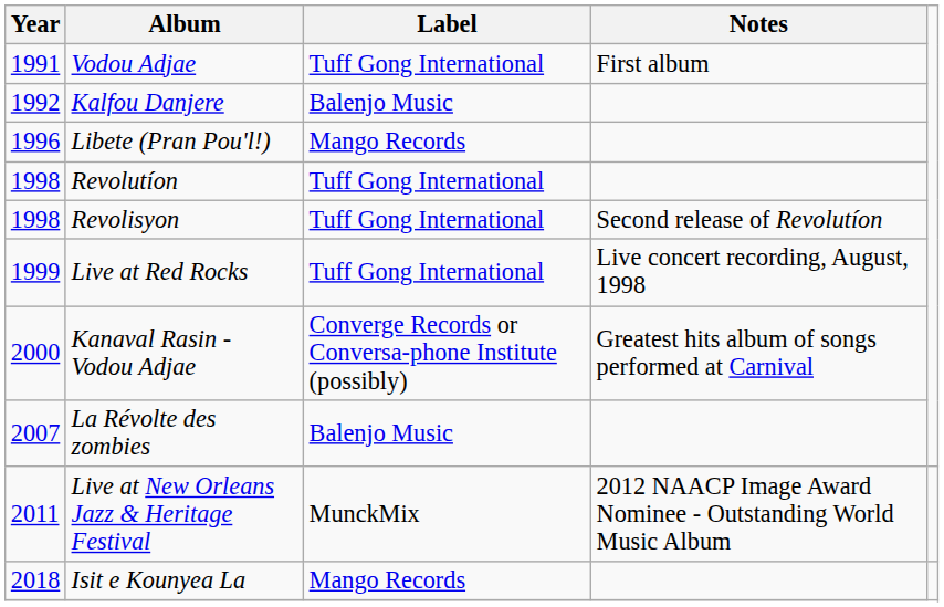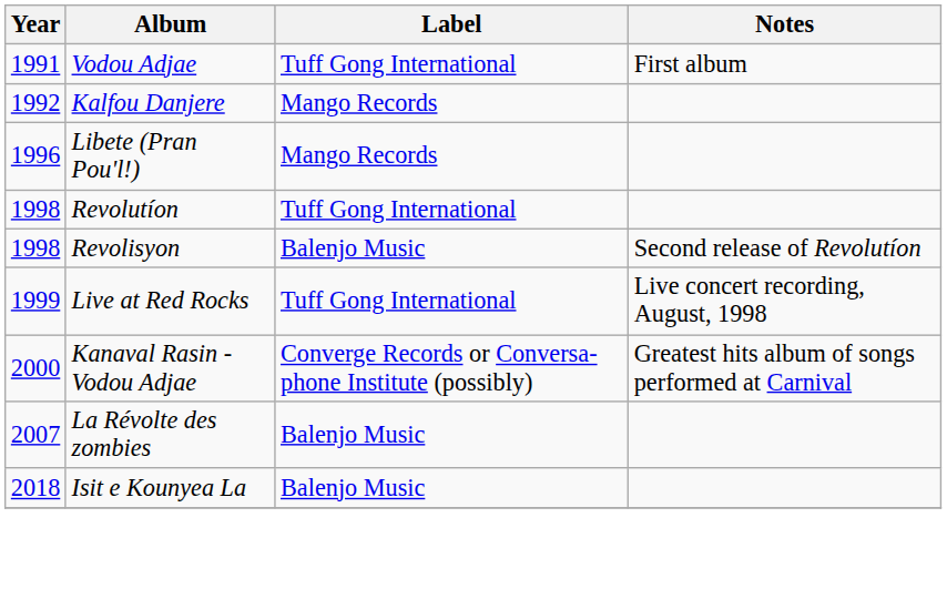 <table class="wikitable">
 <tr>
 <th><strong>Year</strong></th>
 <th><strong>Album</strong></th>
 <th><strong>Label</strong></th>
 <th><strong>Notes</strong></th>
 </tr>
 <tr>
 <td><a href='#'>1991</a></td>
 <td><em><a href='#'>Vodou Adjae</a></em></td>
 <td><a href='#'>Tuff Gong International</a></td>
 <td>First album</td>
 </tr>
 <tr>
 <td><a href='#'>1992</a></td>
 <td><em><a href='#'>Kalfou Danjere</a></em></td>
-<td><a href='#'>Balenjo Music</a></td>
+<td><a href='#'>Mango Records</a></td>
 <td></td>
 </tr>
 <tr>
 <td><a href='#'>1996</a></td>
 <td><em>Libete (Pran Pou'l!)</em></td>
 <td><a href='#'>Mango Records</a></td>
 <td></td>
 </tr>
 <tr>
 <td><a href='#'>1998</a></td>
 <td><em>Revolutíon</em></td>
 <td><a href='#'>Tuff Gong International</a></td>
 <td></td>
 </tr>
 <tr>
 <td><a href='#'>1998</a></td>
 <td><em>Revolisyon</em></td>
-<td><a href='#'>Tuff Gong International</a></td>
+<td><a href='#'>Balenjo Music</a></td>
 <td>Second release of <em>Revolutíon</em></td>
 </tr>
 <tr>
 <td><a href='#'>1999</a></td>
 <td><em>Live at Red Rocks</em></td>
 <td><a href='#'>Tuff Gong International</a></td>
 <td>Live concert recording, August, 1998</td>
 </tr>
 <tr>
 <td><a href='#'>2000</a></td>
 <td><em>Kanaval Rasin - Vodou Adjae</em></td>
 <td><a href='#'>Converge Records</a> or <a href='#'>Conversa-phone Institute</a> (possibly)</td>
 <td>Greatest hits album of songs performed at <a href='#'>Carnival</a></td>
 </tr>
 <tr>
 <td><a href='#'>2007</a></td>
 <td><em>La Révolte des zombies</em></td>
 <td><a href='#'>Balenjo Music</a></td>
 <td></td>
 </tr>
 <tr>
-<td><a href='#'>2011</a></td>
-<td><em>Live at <a href='#'>New Orleans Jazz & Heritage Festival</a></em></td>
-<td>MunckMix</td>
-<td>2012 NAACP Image Award Nominee - Outstanding World Music Album</td>
-<td></td>
-</tr>
-<tr>
 <td><a href='#'>2018</a></td>
 <td><em>Isit e Kounyea La</em></td>
-<td><a href='#'>Mango Records</a></td>
+<td><a href='#'>Balenjo Music</a></td>
 <td></td>
 </tr>
 <tr>
 </tr>
 </table>
